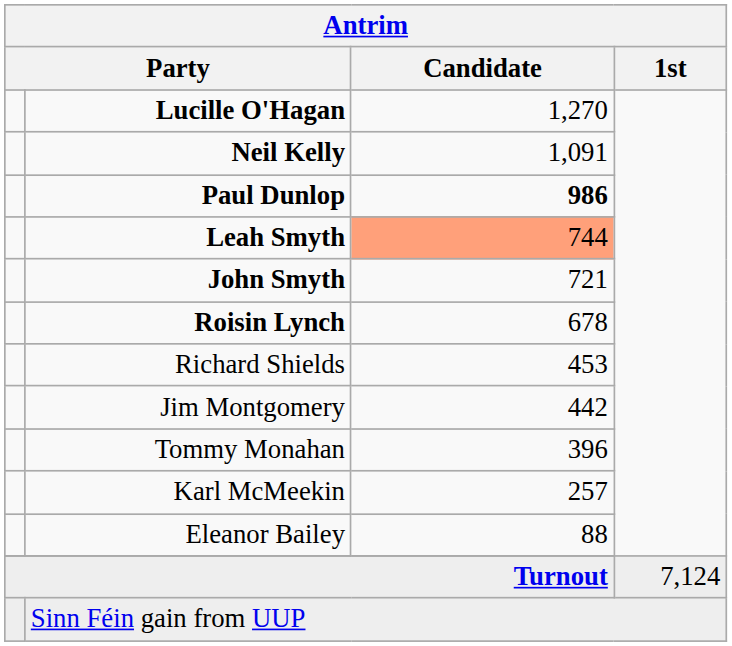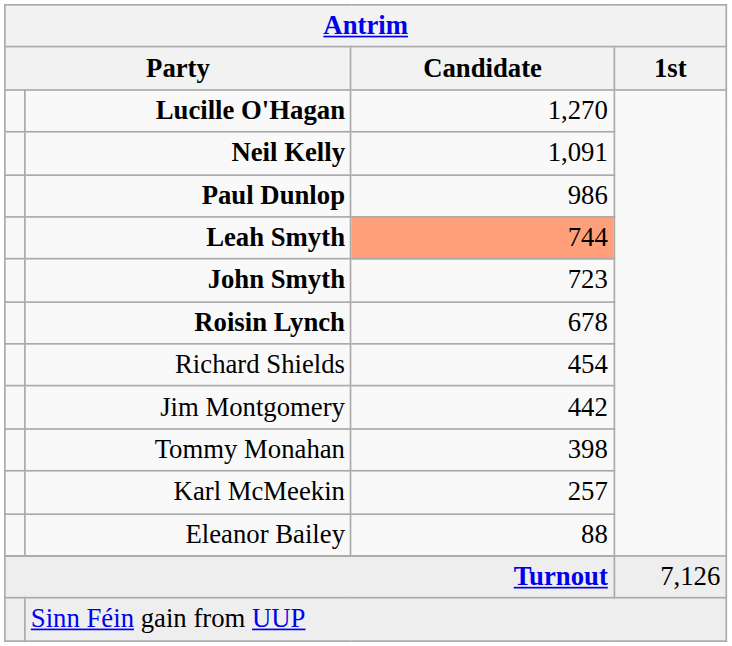 <table class="wikitable">
 <tr>
 <th colspan="4" align="center"><a href='#'>Antrim</a></th>
 </tr>
 <tr>
 <th colspan="2" align="center" width=200>Party</th>
 <th width=150>Candidate</th>
 <th width=60>1st </th>
 </tr>
 <tr>
 <td></td>
 <td align="right"><strong>Lucille O'Hagan</strong></td>
 <td align="right">1,270</td>
 </tr>
 <tr>
 <td></td>
 <td align="right"><strong>Neil Kelly</strong></td>
 <td align="right">1,091</td>
 </tr>
 <tr>
 <td></td>
 <td align="right"><strong>Paul Dunlop</strong></td>
-<td align="right"><strong>986</strong></td>
+<td align="right">986</td>
 </tr>
 <tr>
 <td></td>
 <td align="right"><strong>Leah Smyth</strong></td>
 <td align="right" style="background: lightsalmon;">744</td>
 </tr>
 <tr>
 <td></td>
 <td align="right"><strong>John Smyth</strong></td>
-<td align="right">721</td>
+<td align="right">723</td>
 </tr>
 <tr>
 <td></td>
 <td align="right"><strong>Roisin Lynch</strong></td>
 <td align="right">678</td>
 </tr>
 <tr>
 <td></td>
 <td align="right">Richard Shields</td>
-<td align="right">453</td>
+<td align="right">454</td>
 </tr>
 <tr>
 <td></td>
 <td align="right">Jim Montgomery</td>
 <td align="right">442</td>
 </tr>
 <tr>
 <td></td>
 <td align="right">Tommy Monahan</td>
-<td align="right">396</td>
+<td align="right">398</td>
 </tr>
 <tr>
 <td></td>
 <td align="right">Karl McMeekin</td>
 <td align="right">257</td>
 </tr>
 <tr>
 <td></td>
 <td align="right">Eleanor Bailey</td>
 <td align="right">88</td>
 </tr>
 <tr>
 </tr>
 <tr bgcolor="EEEEEE">
 <td colspan=3 align="right"><strong><a href='#'>Turnout</a></strong></td>
-<td align="right">7,124</td>
+<td align="right">7,126</td>
 </tr>
 <tr bgcolor="EEEEEE">
 <td bgcolor=></td>
 <td colspan=4 bgcolor="EEEEEE"><a href='#'>Sinn Féin</a> gain from <a href='#'>UUP</a></td>
 </tr>
 </table>
